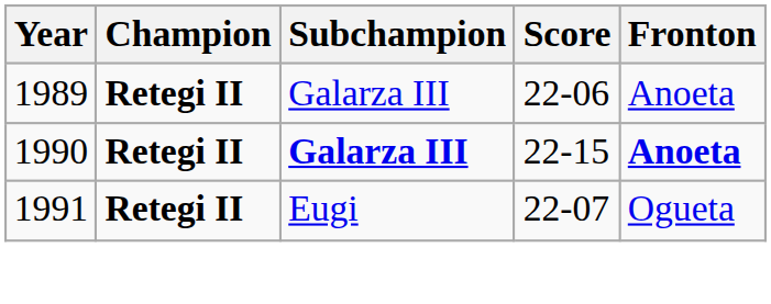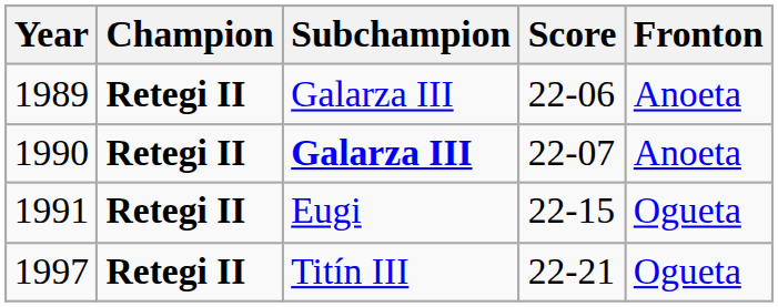 <table class="wikitable">
 <tr>
 <th>Year</th>
 <th>Champion</th>
 <th>Subchampion</th>
 <th>Score</th>
 <th>Fronton</th>
 </tr>
 <tr>
 <td>1989</td>
 <td><strong>Retegi II</strong></td>
 <td><a href='#'>Galarza III</a></td>
 <td>22-06</td>
 <td><a href='#'>Anoeta</a></td>
 </tr>
 <tr>
 <td>1990</td>
 <td><strong>Retegi II</strong></td>
 <td><strong><a href='#'>Galarza III</a></strong></td>
-<td>22-15</td>
-<td><strong><a href='#'>Anoeta</a></strong></td>
+<td>22-07</td>
+<td><a href='#'>Anoeta</a></td>
 </tr>
 <tr>
 <td>1991</td>
 <td><strong>Retegi II</strong></td>
 <td><a href='#'>Eugi</a></td>
-<td>22-07</td>
+<td>22-15</td>
+<td><a href='#'>Ogueta</a></td>
+</tr>
+<tr>
+<td>1997</td>
+<td><strong>Retegi II</strong></td>
+<td><a href='#'>Titín III</a></td>
+<td>22-21</td>
 <td><a href='#'>Ogueta</a></td>
 </tr>
 </table>
